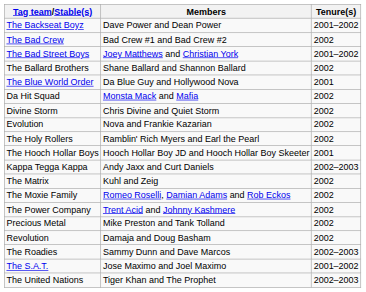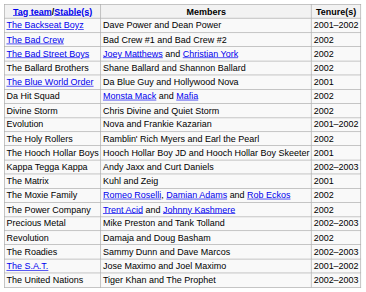 <table style="font-size: 85%; text-align: left;" class="wikitable">
 <tr>
 <th><a href='#'>Tag team</a>/<a href='#'>Stable(s)</a></th>
 <th>Members</th>
 <th>Tenure(s)</th>
 </tr>
 <tr>
 <td><a href='#'>The Backseat Boyz</a></td>
 <td>Dave Power and Dean Power</td>
 <td>2001–2002</td>
 </tr>
 <tr>
 <td><a href='#'>The Bad Crew</a></td>
 <td>Bad Crew #1 and Bad Crew #2</td>
 <td>2002</td>
 </tr>
 <tr>
 <td><a href='#'>The Bad Street Boys</a></td>
 <td><a href='#'>Joey Matthews</a> and <a href='#'>Christian York</a></td>
-<td>2001–2002</td>
+<td>2002</td>
 </tr>
 <tr>
 <td>The Ballard Brothers</td>
 <td>Shane Ballard and Shannon Ballard</td>
 <td>2002</td>
 </tr>
 <tr>
 <td><a href='#'>The Blue World Order</a></td>
 <td>Da Blue Guy and Hollywood Nova</td>
 <td>2001</td>
 </tr>
 <tr>
 <td>Da Hit Squad</td>
 <td><a href='#'>Monsta Mack</a> and <a href='#'>Mafia</a></td>
 <td>2002</td>
 </tr>
 <tr>
 <td>Divine Storm</td>
 <td>Chris Divine and Quiet Storm</td>
 <td>2002</td>
 </tr>
 <tr>
 <td>Evolution</td>
 <td>Nova and Frankie Kazarian</td>
-<td>2002</td>
+<td>2001–2002</td>
 </tr>
 <tr>
 <td>The Holy Rollers</td>
 <td>Ramblin' Rich Myers and Earl the Pearl</td>
 <td>2002</td>
 </tr>
 <tr>
 <td>The Hooch Hollar Boys</td>
 <td>Hooch Hollar Boy JD and Hooch Hollar Boy Skeeter</td>
 <td>2001</td>
 </tr>
 <tr>
 <td>Kappa Tegga Kappa</td>
 <td>Andy Jaxx and Curt Daniels</td>
 <td>2002–2003</td>
 </tr>
 <tr>
 <td>The Matrix</td>
 <td>Kuhl and Zeig</td>
-<td>2002</td>
+<td>2001</td>
 </tr>
 <tr>
 <td>The Moxie Family</td>
 <td><a href='#'>Romeo Roselli</a>, <a href='#'>Damian Adams</a> and <a href='#'>Rob Eckos</a></td>
 <td>2002</td>
 </tr>
 <tr>
 <td>The Power Company</td>
 <td><a href='#'>Trent Acid</a> and <a href='#'>Johnny Kashmere</a></td>
 <td>2002</td>
 </tr>
 <tr>
 <td>Precious Metal</td>
 <td>Mike Preston and Tank Tolland</td>
-<td>2002</td>
+<td>2002–2003</td>
 </tr>
 <tr>
 <td>Revolution</td>
 <td>Damaja and Doug Basham</td>
 <td>2002</td>
 </tr>
 <tr>
 <td>The Roadies</td>
 <td>Sammy Dunn and Dave Marcos</td>
 <td>2002–2003</td>
 </tr>
 <tr>
 <td><a href='#'>The S.A.T.</a></td>
 <td>Jose Maximo and Joel Maximo</td>
 <td>2001–2002</td>
 </tr>
 <tr>
 <td>The United Nations</td>
 <td>Tiger Khan and The Prophet</td>
 <td>2002–2003</td>
 </tr>
 </table>
